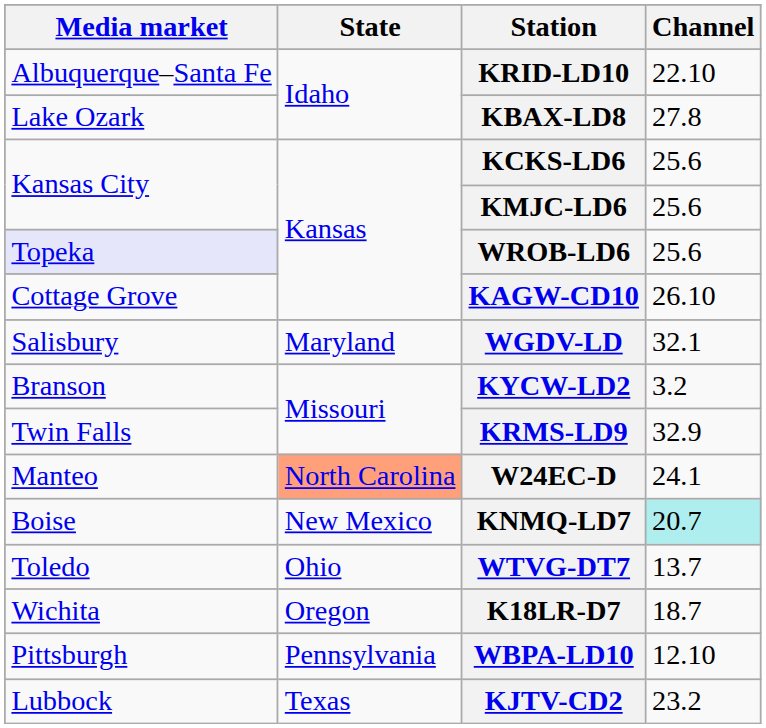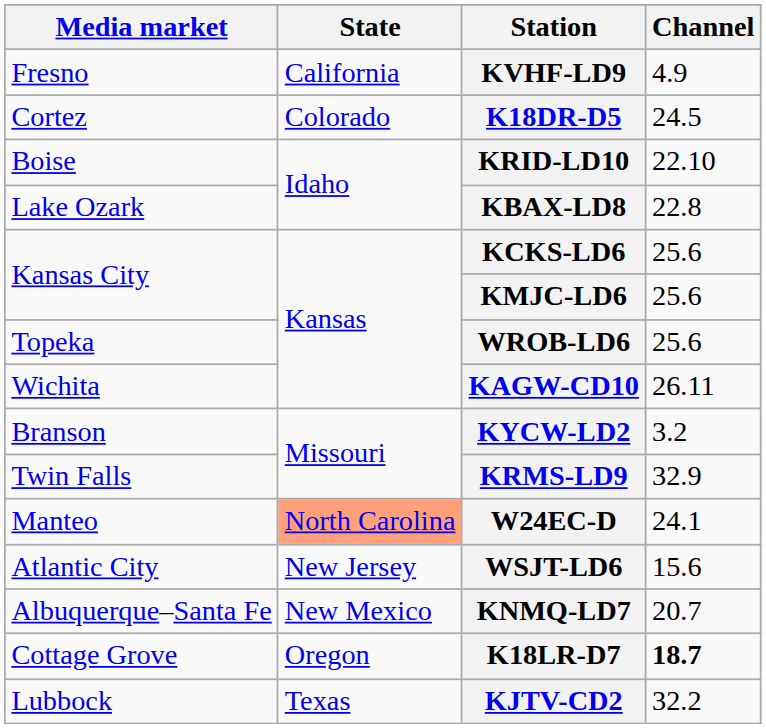 <table class="wikitable sortable">
 <tr>
 <th scope="col"><a href='#'>Media market</a></th>
 <th scope="col">State</th>
 <th scope="col">Station</th>
 <th scope="col">Channel</th>
 </tr>
 <tr>
-<td><a href='#'>Albuquerque</a>–<a href='#'>Santa Fe</a></td>
+<td><a href='#'>Fresno</a></td>
+<td><a href='#'>California</a></td>
+<th scope="row">KVHF-LD9</th>
+<td>4.9</td>
+</tr>
+<tr>
+<td><a href='#'>Cortez</a></td>
+<td><a href='#'>Colorado</a></td>
+<th scope="row"><a href='#'>K18DR-D5</a></th>
+<td>24.5</td>
+</tr>
+<tr>
+<td><a href='#'>Boise</a></td>
 <td rowspan="2"><a href='#'>Idaho</a></td>
 <th scope="row">KRID-LD10</th>
 <td>22.10</td>
 </tr>
 <tr>
 <td><a href='#'>Lake Ozark</a></td>
 <th scope="row">KBAX-LD8</th>
-<td>27.8</td>
+<td>22.8</td>
 </tr>
 <tr>
 <td rowspan="2"><a href='#'>Kansas City</a></td>
 <td rowspan="4"><a href='#'>Kansas</a></td>
 <th scope="row">KCKS-LD6</th>
 <td>25.6</td>
 </tr>
 <tr>
 <th scope="row">KMJC-LD6</th>
 <td>25.6</td>
 </tr>
 <tr>
-<td style="background: lavender;"><a href='#'>Topeka</a></td>
+<td><a href='#'>Topeka</a></td>
 <th scope="row">WROB-LD6</th>
 <td>25.6</td>
 </tr>
 <tr>
-<td><a href='#'>Cottage Grove</a></td>
+<td><a href='#'>Wichita</a></td>
 <th scope="row"><a href='#'>KAGW-CD10</a></th>
-<td>26.10</td>
-</tr>
-<tr>
-<td><a href='#'>Salisbury</a></td>
-<td><a href='#'>Maryland</a></td>
-<th scope="row"><a href='#'>WGDV-LD</a></th>
-<td>32.1</td>
+<td>26.11</td>
 </tr>
 <tr>
 <td><a href='#'>Branson</a></td>
 <td rowspan="2"><a href='#'>Missouri</a></td>
 <th scope="row"><a href='#'>KYCW-LD2</a></th>
 <td>3.2</td>
 </tr>
 <tr>
 <td><a href='#'>Twin Falls</a></td>
 <th scope="row"><a href='#'>KRMS-LD9</a></th>
 <td>32.9</td>
 </tr>
 <tr>
 <td><a href='#'>Manteo</a></td>
 <td style="background: lightsalmon;"><a href='#'>North Carolina</a></td>
 <th scope="row">W24EC-D</th>
 <td>24.1</td>
 </tr>
 <tr>
-<td><a href='#'>Boise</a></td>
+<td><a href='#'>Atlantic City</a></td>
+<td><a href='#'>New Jersey</a></td>
+<th scope="row">WSJT-LD6</th>
+<td>15.6</td>
+</tr>
+<tr>
+<td><a href='#'>Albuquerque</a>–<a href='#'>Santa Fe</a></td>
 <td><a href='#'>New Mexico</a></td>
 <th scope="row">KNMQ-LD7</th>
-<td style="background: paleturquoise;">20.7</td>
+<td>20.7</td>
 </tr>
 <tr>
-<td><a href='#'>Toledo</a></td>
-<td><a href='#'>Ohio</a></td>
-<th scope="row"><a href='#'>WTVG-DT7</a></th>
-<td>13.7</td>
-</tr>
-<tr>
-<td><a href='#'>Wichita</a></td>
+<td><a href='#'>Cottage Grove</a></td>
 <td><a href='#'>Oregon</a></td>
 <th scope="row">K18LR-D7</th>
-<td>18.7</td>
-</tr>
-<tr>
-<td><a href='#'>Pittsburgh</a></td>
-<td><a href='#'>Pennsylvania</a></td>
-<th scope="row"><a href='#'>WBPA-LD10</a></th>
-<td>12.10</td>
+<td><strong>18.7</strong></td>
 </tr>
 <tr>
 <td><a href='#'>Lubbock</a></td>
 <td><a href='#'>Texas</a></td>
 <th scope="row"><a href='#'>KJTV-CD2</a></th>
-<td>23.2</td>
+<td>32.2</td>
 </tr>
 </table>
